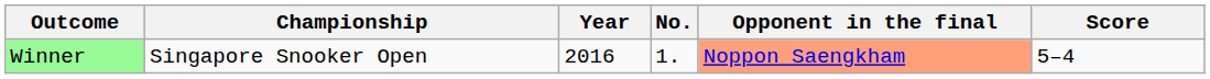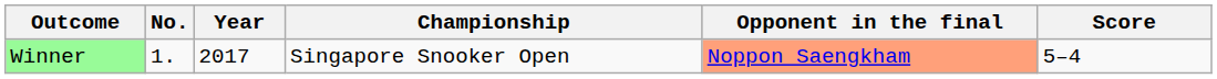 <table class="sortable wikitable">
 <tr>
 <th width="80">Outcome</th>
+<th width="20">No.</th>
+<th width="50">Year</th>
 <th width="250">Championship</th>
-<th width="50">Year</th>
-<th width="20">No.</th>
 <th width="200">Opponent in the final</th>
 <th width="100">Score</th>
 </tr>
 <tr>
 <td style="background:#98FB98">Winner</td>
+<td>1.</td>
+<td>2017</td>
 <td>Singapore Snooker Open</td>
-<td>2016</td>
-<td>1.</td>
 <td style="background: lightsalmon;"> <a href='#'>Noppon Saengkham</a></td>
 <td>5–4</td>
 </tr>
 </table>
